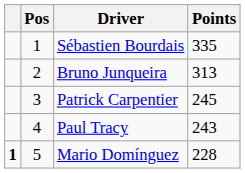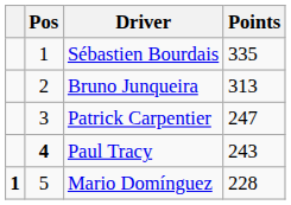 <table class="wikitable" style="font-size: 95%;">
 <tr>
 <th></th>
 <th>Pos</th>
 <th>Driver</th>
 <th>Points</th>
 </tr>
 <tr>
 <td align="left"></td>
 <td align="center">1</td>
 <td> <a href='#'>Sébastien Bourdais</a></td>
 <td align="left">335</td>
 </tr>
 <tr>
 <td align="left"></td>
 <td align="center">2</td>
 <td> <a href='#'>Bruno Junqueira</a></td>
 <td align="left">313</td>
 </tr>
 <tr>
 <td align="left"></td>
 <td align="center">3</td>
 <td> <a href='#'>Patrick Carpentier</a></td>
-<td align="left">245</td>
+<td align="left">247</td>
 </tr>
 <tr>
 <td align="left"></td>
-<td align="center">4</td>
+<td align="center"><strong>4</strong></td>
 <td> <a href='#'>Paul Tracy</a></td>
 <td align="left">243</td>
 </tr>
 <tr>
 <td align="left"><strong> 1</strong></td>
 <td align="center">5</td>
 <td> <a href='#'>Mario Domínguez</a></td>
 <td align="left">228</td>
 </tr>
 </table>
